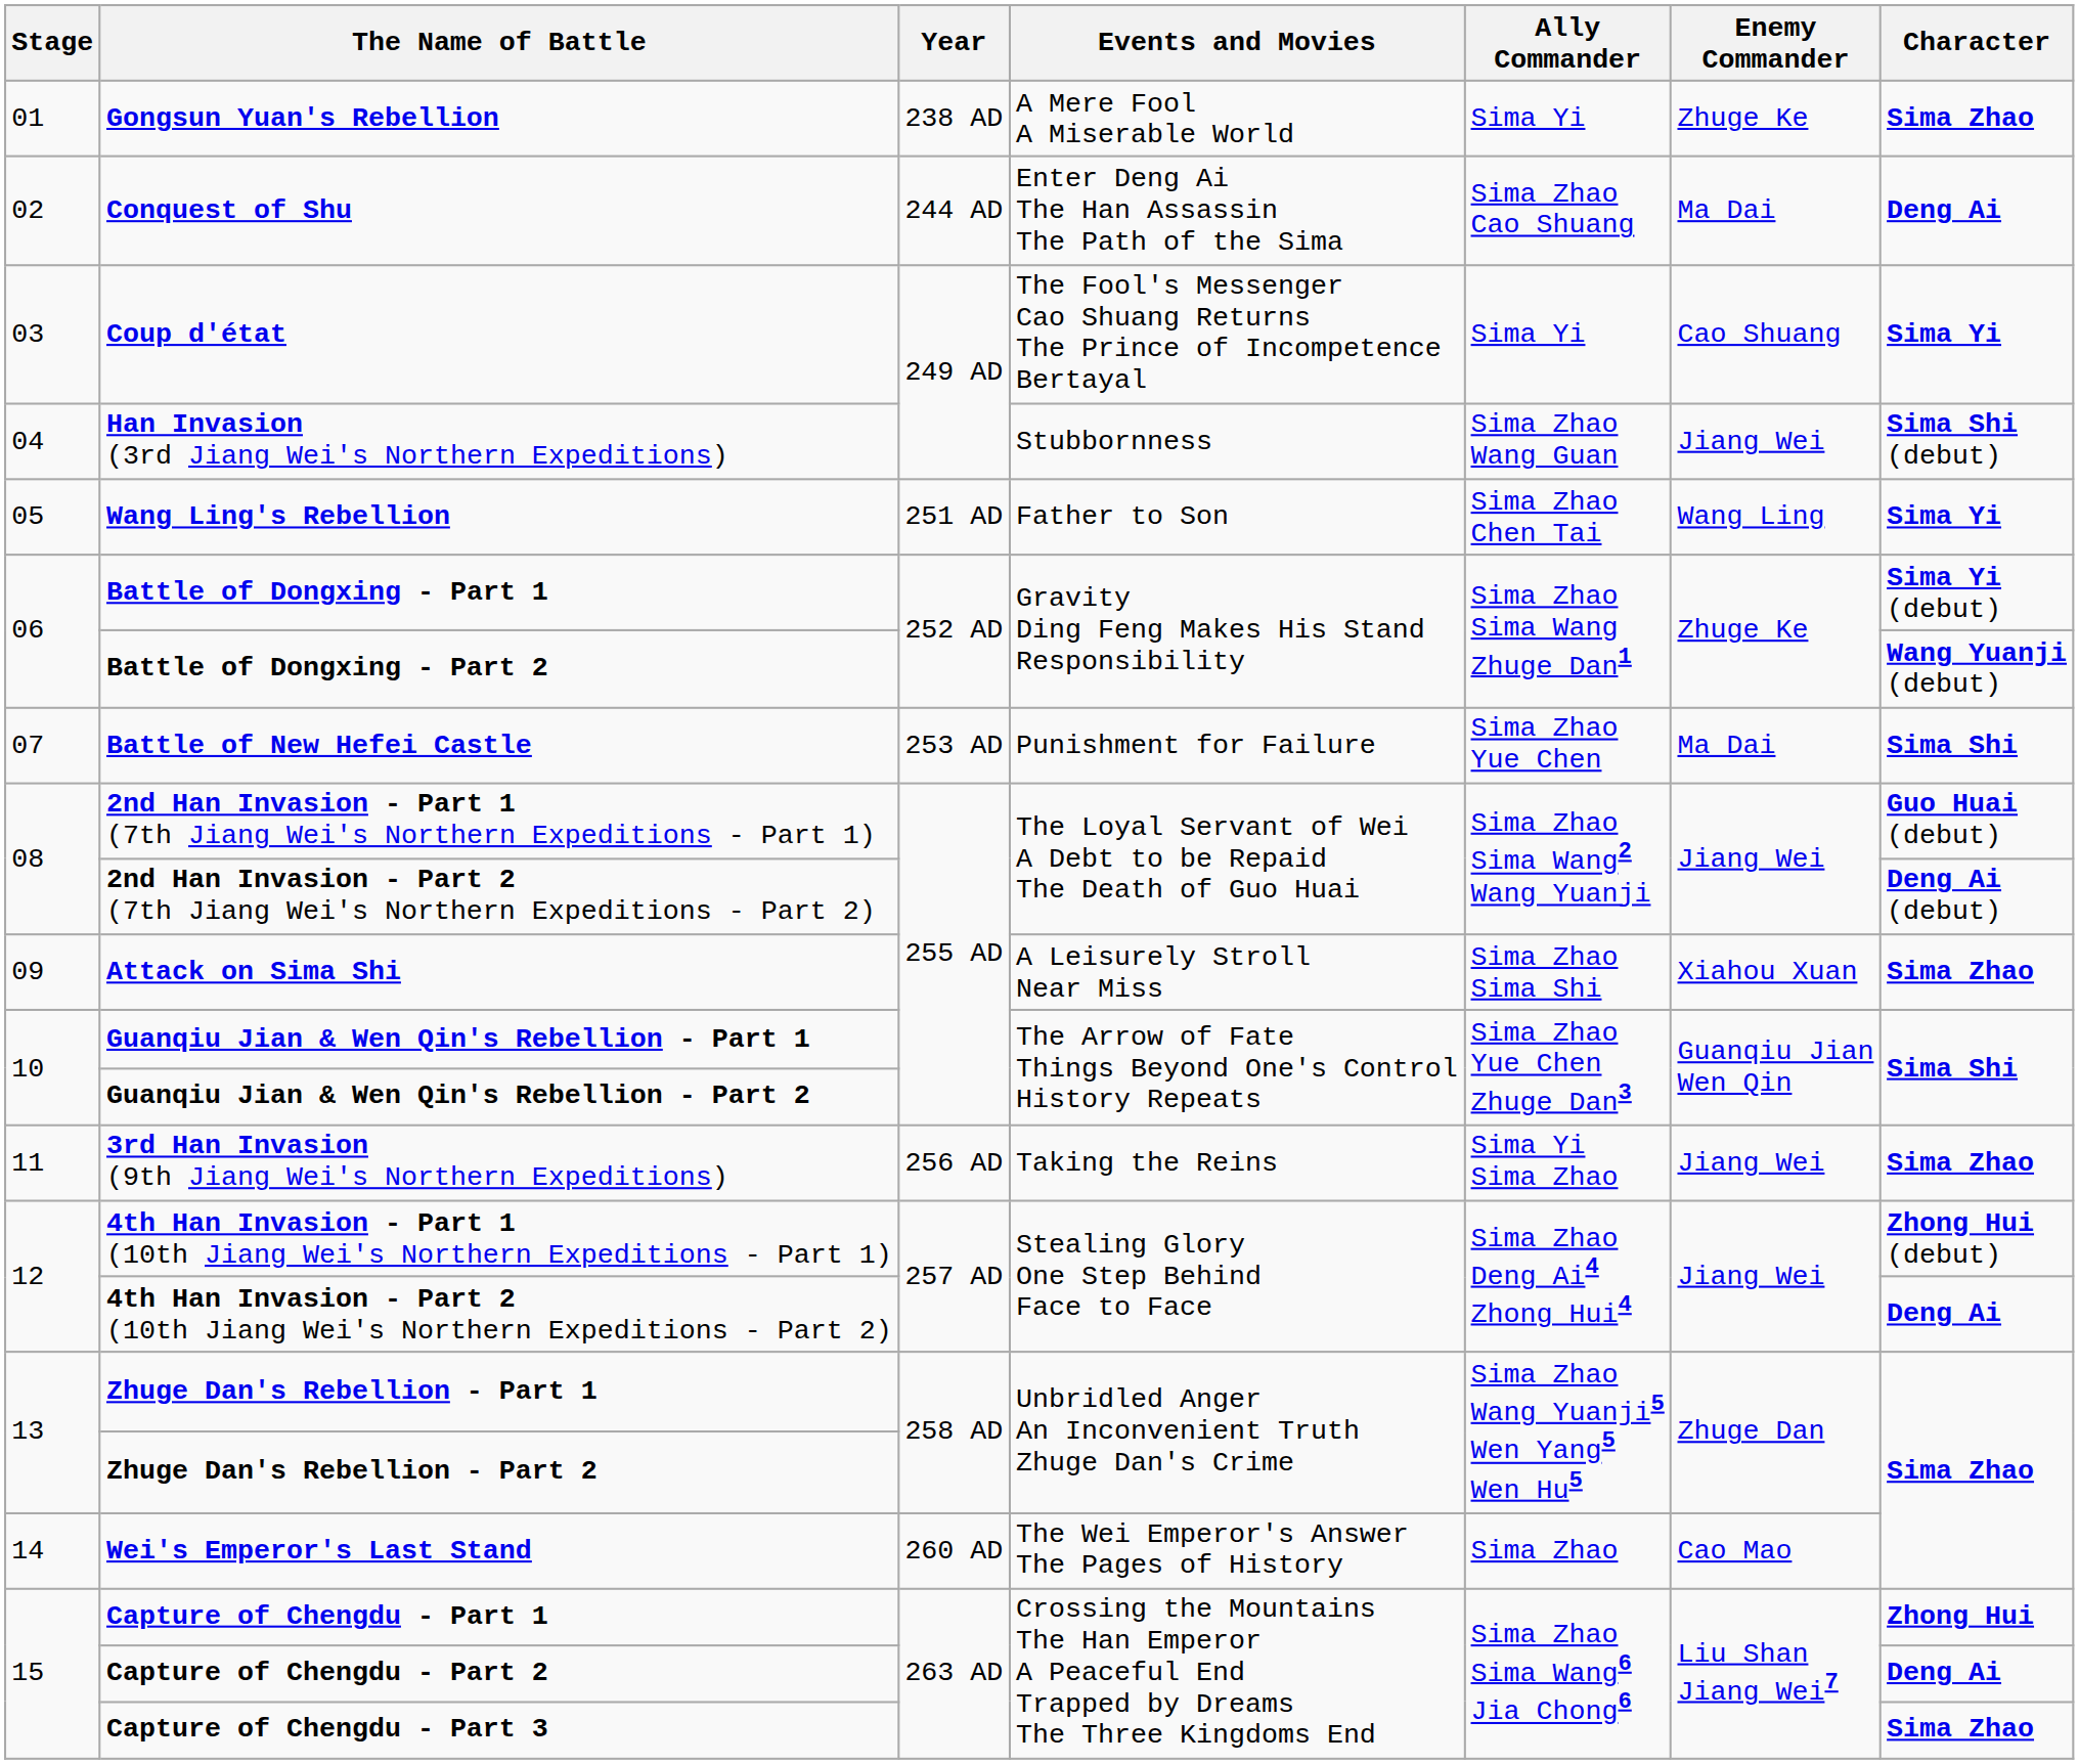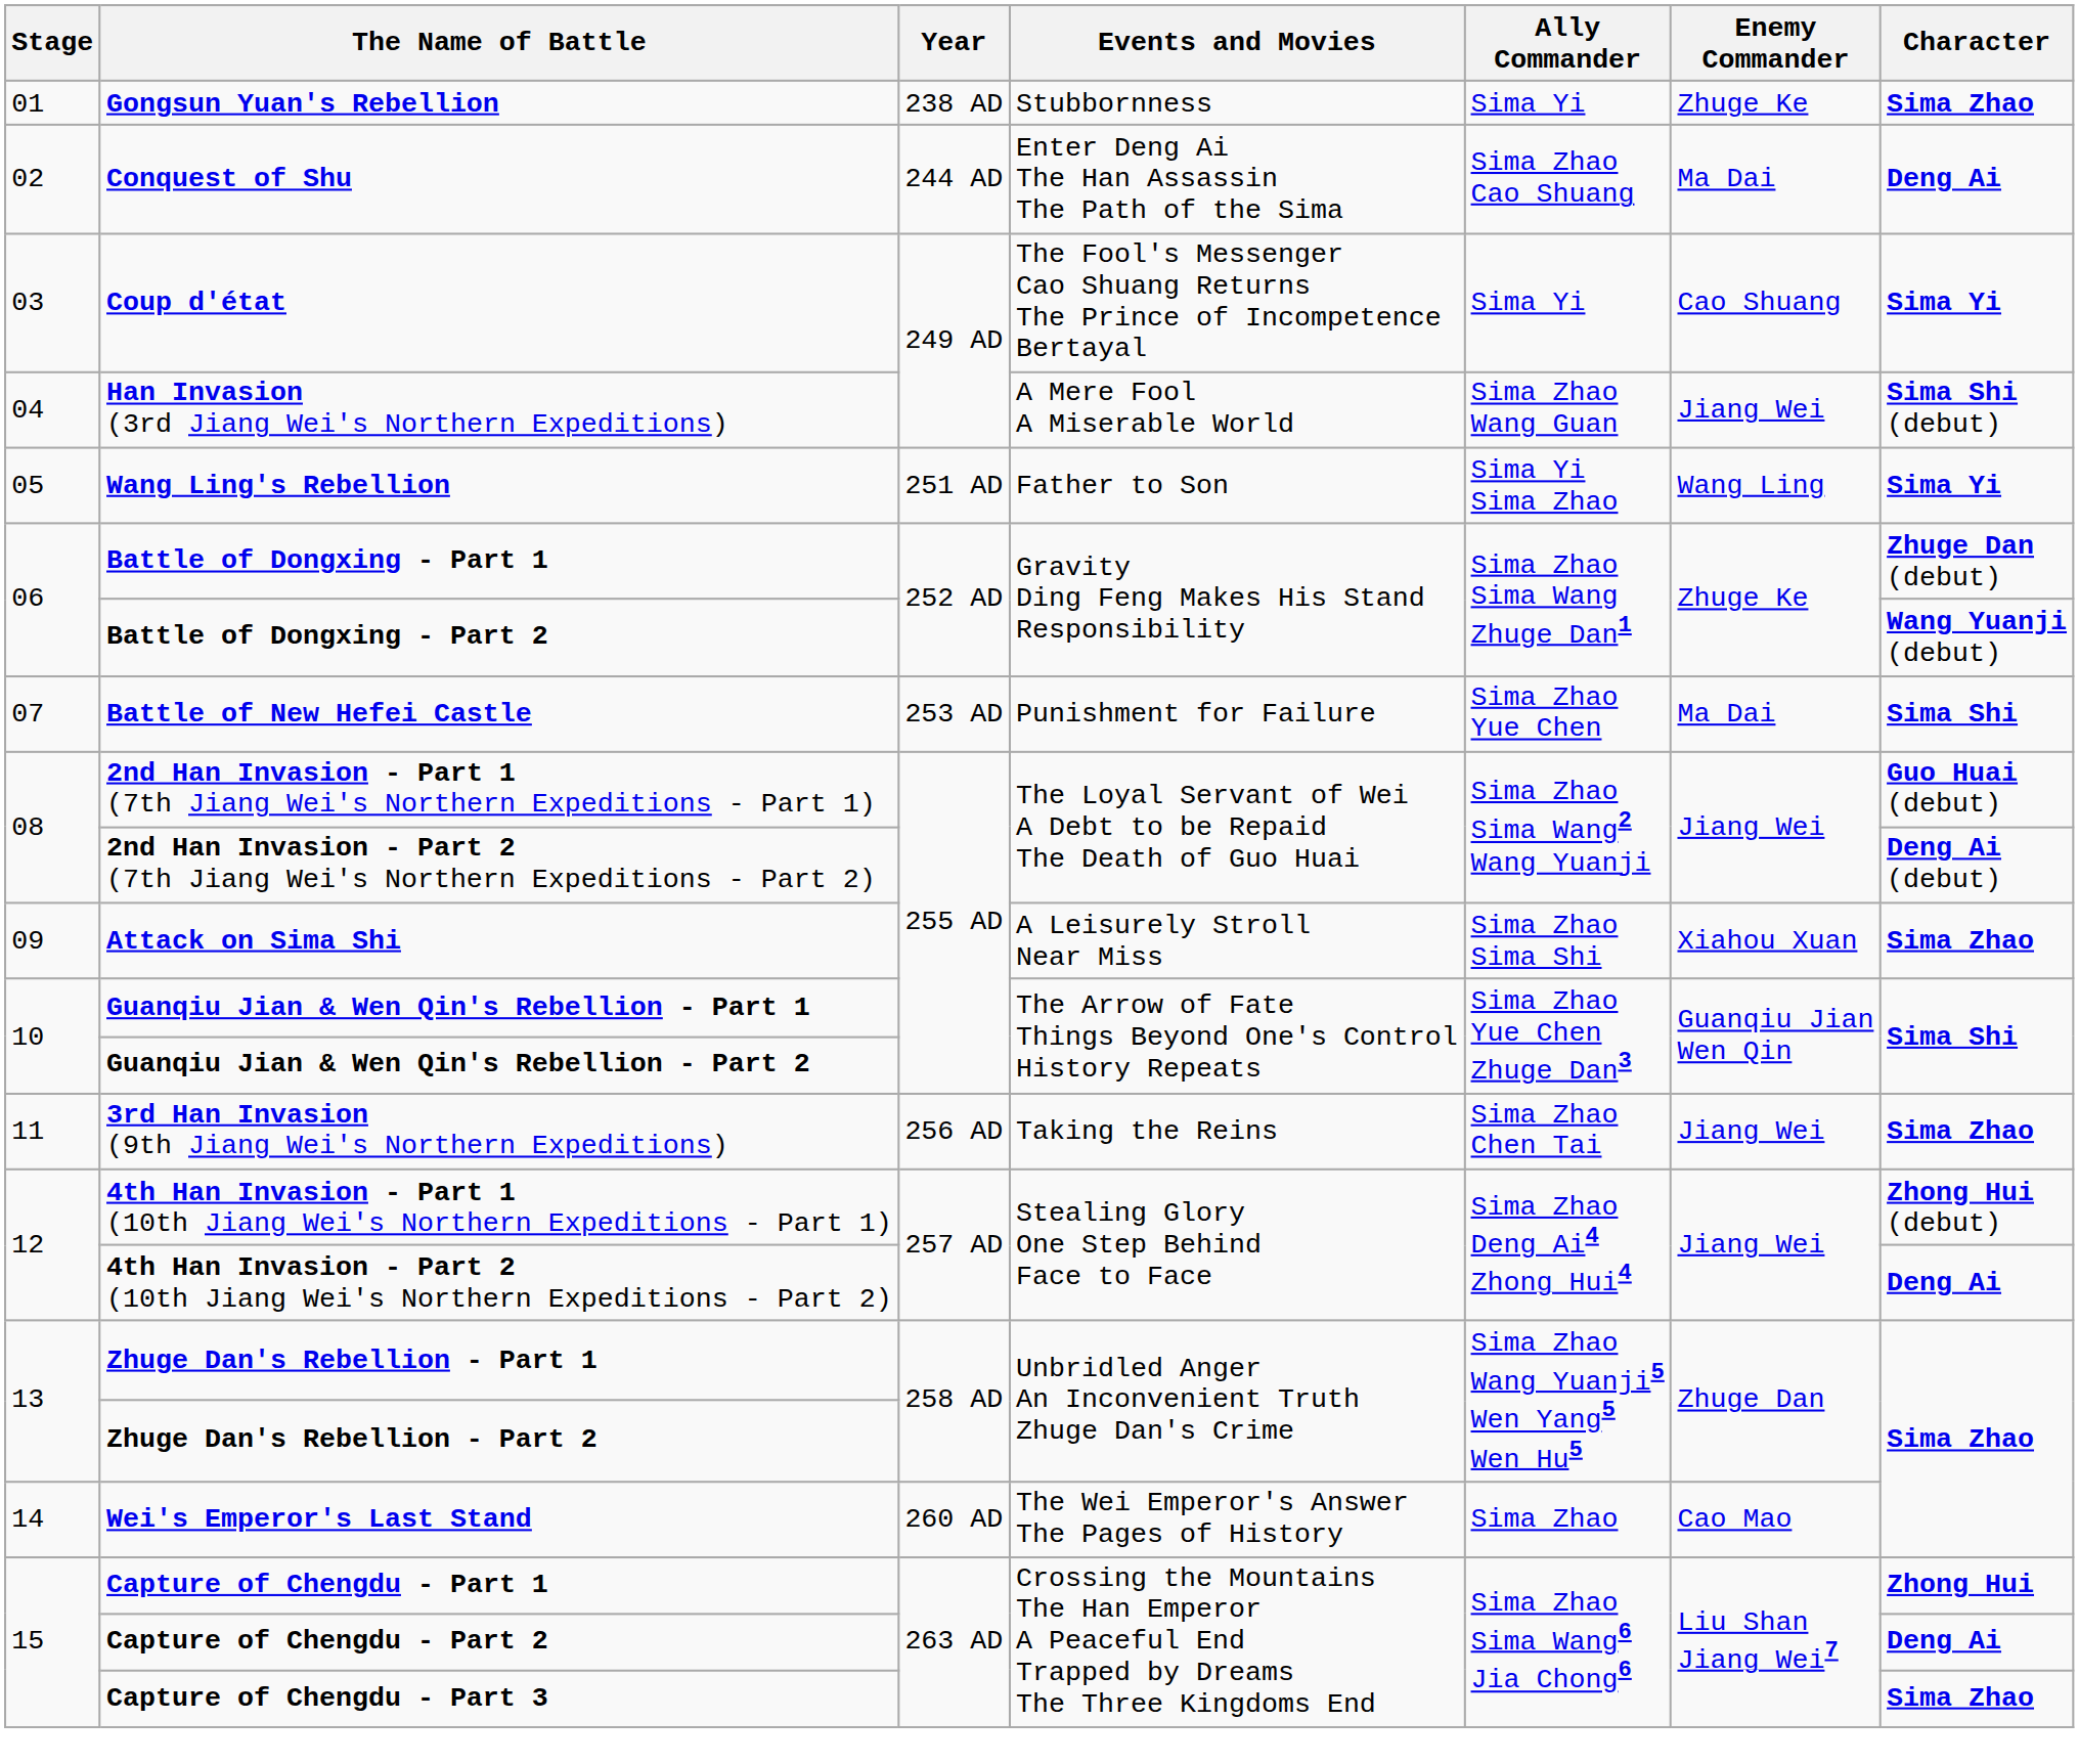 <table class="wikitable sortable">
 <tr>
 <th>Stage</th>
 <th>The Name of Battle</th>
 <th>Year</th>
 <th>Events and Movies</th>
 <th>Ally<br>Commander</th>
 <th>Enemy<br>Commander</th>
 <th>Character</th>
 </tr>
 <tr>
 <td>01</td>
 <td><strong><a href='#'>Gongsun Yuan's Rebellion</a></strong></td>
 <td>238 AD</td>
-<td>A Mere Fool<br>A Miserable World</td>
+<td>Stubbornness</td>
 <td><a href='#'>Sima Yi</a></td>
 <td><a href='#'>Zhuge Ke</a></td>
 <td><strong><a href='#'>Sima Zhao</a></strong></td>
 </tr>
 <tr>
 <td>02</td>
 <td><strong><a href='#'>Conquest of Shu</a></strong></td>
 <td>244 AD</td>
 <td>Enter Deng Ai<br>The Han Assassin<br>The Path of the Sima</td>
 <td><a href='#'>Sima Zhao</a><br><a href='#'>Cao Shuang</a></td>
 <td><a href='#'>Ma Dai</a></td>
 <td><strong><a href='#'>Deng Ai</a></strong></td>
 </tr>
 <tr>
 <td>03</td>
 <td><strong><a href='#'>Coup d'état</a></strong></td>
 <td rowspan=2>249 AD</td>
 <td>The Fool's Messenger<br>Cao Shuang Returns<br>The Prince of Incompetence<br>Bertayal</td>
 <td><a href='#'>Sima Yi</a></td>
 <td><a href='#'>Cao Shuang</a></td>
 <td><strong><a href='#'>Sima Yi</a></strong></td>
 </tr>
 <tr>
 <td>04</td>
 <td><strong><a href='#'>Han Invasion</a></strong><br>(3rd <a href='#'>Jiang Wei's Northern Expeditions</a>)</td>
-<td>Stubbornness</td>
+<td>A Mere Fool<br>A Miserable World</td>
 <td><a href='#'>Sima Zhao</a><br><a href='#'>Wang Guan</a></td>
 <td><a href='#'>Jiang Wei</a></td>
 <td><strong><a href='#'>Sima Shi</a></strong><br>(debut)</td>
 </tr>
 <tr>
 <td>05</td>
 <td><strong><a href='#'>Wang Ling's Rebellion</a></strong></td>
 <td>251 AD</td>
 <td>Father to Son</td>
-<td><a href='#'>Sima Zhao</a><br><a href='#'>Chen Tai</a></td>
+<td><a href='#'>Sima Yi</a><br><a href='#'>Sima Zhao</a></td>
 <td><a href='#'>Wang Ling</a></td>
 <td><strong><a href='#'>Sima Yi</a></strong></td>
 </tr>
 <tr>
 <td rowspan=2>06</td>
 <td><strong><a href='#'>Battle of Dongxing</a> - Part 1</strong></td>
 <td rowspan=2>252 AD</td>
 <td rowspan=2>Gravity<br>Ding Feng Makes His Stand<br>Responsibility</td>
 <td rowspan=2><a href='#'>Sima Zhao</a><br><a href='#'>Sima Wang</a><br><a href='#'>Zhuge Dan</a><sup><strong><a href='#'>1</a></strong></sup></td>
 <td rowspan=2><a href='#'>Zhuge Ke</a></td>
-<td><strong><a href='#'>Sima Yi</a></strong><br>(debut)</td>
+<td><strong><a href='#'>Zhuge Dan</a></strong><br>(debut)</td>
 </tr>
 <tr>
 <td><strong>Battle of Dongxing - Part 2</strong></td>
 <td><strong><a href='#'>Wang Yuanji</a></strong><br>(debut)</td>
 </tr>
 <tr>
 <td>07</td>
 <td><strong><a href='#'>Battle of New Hefei Castle</a></strong></td>
 <td>253 AD</td>
 <td>Punishment for Failure</td>
 <td><a href='#'>Sima Zhao</a><br><a href='#'>Yue Chen</a></td>
 <td><a href='#'>Ma Dai</a></td>
 <td><strong><a href='#'>Sima Shi</a></strong></td>
 </tr>
 <tr>
 <td rowspan=2>08</td>
 <td><strong><a href='#'>2nd Han Invasion</a> - Part 1</strong><br>(7th <a href='#'>Jiang Wei's Northern Expeditions</a> - Part 1)</td>
 <td rowspan=5>255 AD</td>
 <td rowspan=2>The Loyal Servant of Wei<br>A Debt to be Repaid<br>The Death of Guo Huai</td>
 <td rowspan=2><a href='#'>Sima Zhao</a><br><a href='#'>Sima Wang</a><sup><strong><a href='#'>2</a></strong></sup><br><a href='#'>Wang Yuanji</a></td>
 <td rowspan=2><a href='#'>Jiang Wei</a></td>
 <td><strong><a href='#'>Guo Huai</a></strong><br>(debut)</td>
 </tr>
 <tr>
 <td><strong>2nd Han Invasion - Part 2</strong><br>(7th Jiang Wei's Northern Expeditions - Part 2)</td>
 <td><strong><a href='#'>Deng Ai</a></strong><br>(debut)</td>
 </tr>
 <tr>
 <td>09</td>
 <td><strong><a href='#'>Attack on Sima Shi</a></strong></td>
 <td>A Leisurely Stroll<br>Near Miss</td>
 <td><a href='#'>Sima Zhao</a><br><a href='#'>Sima Shi</a></td>
 <td><a href='#'>Xiahou Xuan</a></td>
 <td><strong><a href='#'>Sima Zhao</a></strong></td>
 </tr>
 <tr>
 <td rowspan=2>10</td>
 <td><strong><a href='#'>Guanqiu Jian & Wen Qin's Rebellion</a> - Part 1</strong></td>
 <td rowspan=2>The Arrow of Fate<br>Things Beyond One's Control<br>History Repeats</td>
 <td rowspan=2><a href='#'>Sima Zhao</a><br><a href='#'>Yue Chen</a><br><a href='#'>Zhuge Dan</a><sup><strong><a href='#'>3</a></strong></sup></td>
 <td rowspan=2><a href='#'>Guanqiu Jian</a><br><a href='#'>Wen Qin</a></td>
 <td rowspan=2><strong><a href='#'>Sima Shi</a></strong></td>
 </tr>
 <tr>
 <td><strong>Guanqiu Jian & Wen Qin's Rebellion - Part 2</strong></td>
 </tr>
 <tr>
 <td>11</td>
 <td><strong><a href='#'>3rd Han Invasion</a></strong><br>(9th <a href='#'>Jiang Wei's Northern Expeditions</a>)</td>
 <td>256 AD</td>
 <td>Taking the Reins</td>
-<td><a href='#'>Sima Yi</a><br><a href='#'>Sima Zhao</a></td>
+<td><a href='#'>Sima Zhao</a><br><a href='#'>Chen Tai</a></td>
 <td><a href='#'>Jiang Wei</a></td>
 <td><strong><a href='#'>Sima Zhao</a></strong></td>
 </tr>
 <tr>
 <td rowspan=2>12</td>
 <td><strong><a href='#'>4th Han Invasion</a> - Part 1</strong><br>(10th <a href='#'>Jiang Wei's Northern Expeditions</a> - Part 1)</td>
 <td rowspan=2>257 AD</td>
 <td rowspan=2>Stealing Glory<br>One Step Behind<br>Face to Face</td>
 <td rowspan=2><a href='#'>Sima Zhao</a><br><a href='#'>Deng Ai</a><sup><strong><a href='#'>4</a></strong></sup><br><a href='#'>Zhong Hui</a><sup><strong><a href='#'>4</a></strong></sup></td>
 <td rowspan=2><a href='#'>Jiang Wei</a></td>
 <td><strong><a href='#'>Zhong Hui</a></strong><br>(debut)</td>
 </tr>
 <tr>
 <td><strong>4th Han Invasion - Part 2</strong><br>(10th Jiang Wei's Northern Expeditions - Part 2)</td>
 <td><strong><a href='#'>Deng Ai</a></strong></td>
 </tr>
 <tr>
 <td rowspan=2>13</td>
 <td><strong><a href='#'>Zhuge Dan's Rebellion</a> - Part 1</strong></td>
 <td rowspan=2>258 AD</td>
 <td rowspan=2>Unbridled Anger<br>An Inconvenient Truth<br>Zhuge Dan's Crime</td>
 <td rowspan=2><a href='#'>Sima Zhao</a><br><a href='#'>Wang Yuanji</a><sup><strong><a href='#'>5</a></strong></sup><br><a href='#'>Wen Yang</a><sup><strong><a href='#'>5</a></strong></sup><br><a href='#'>Wen Hu</a><sup><strong><a href='#'>5</a></strong></sup></td>
 <td rowspan=2><a href='#'>Zhuge Dan</a></td>
 <td rowspan=3><strong><a href='#'>Sima Zhao</a></strong></td>
 </tr>
 <tr>
 <td><strong>Zhuge Dan's Rebellion - Part 2</strong></td>
 </tr>
 <tr>
 <td>14</td>
 <td><strong><a href='#'>Wei's Emperor's Last Stand</a></strong></td>
 <td>260 AD</td>
 <td>The Wei Emperor's Answer<br>The Pages of History</td>
 <td><a href='#'>Sima Zhao</a></td>
 <td><a href='#'>Cao Mao</a></td>
 </tr>
 <tr>
 <td rowspan=3>15</td>
 <td><strong><a href='#'>Capture of Chengdu</a> - Part 1</strong></td>
 <td rowspan=3>263 AD</td>
 <td rowspan=3>Crossing the Mountains<br>The Han Emperor<br>A Peaceful End<br>Trapped by Dreams<br>The Three Kingdoms End</td>
 <td rowspan=3><a href='#'>Sima Zhao</a><br><a href='#'>Sima Wang</a><sup><strong><a href='#'>6</a></strong></sup><br><a href='#'>Jia Chong</a><sup><strong><a href='#'>6</a></strong></sup></td>
 <td rowspan=3><a href='#'>Liu Shan</a><br><a href='#'>Jiang Wei</a><sup><strong><a href='#'>7</a></strong></sup></td>
 <td><strong><a href='#'>Zhong Hui</a></strong></td>
 </tr>
 <tr>
 <td><strong>Capture of Chengdu - Part 2</strong></td>
 <td><strong><a href='#'>Deng Ai</a></strong></td>
 </tr>
 <tr>
 <td><strong>Capture of Chengdu - Part 3</strong></td>
 <td><strong><a href='#'>Sima Zhao</a></strong></td>
 </tr>
 </table>
